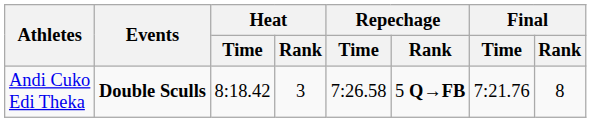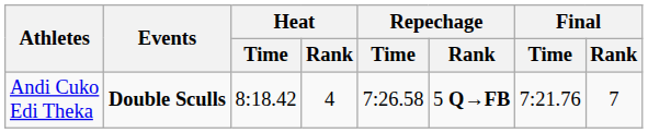 <table class=wikitable style=font-size:90%>
 <tr>
 <th rowspan=2>Athletes</th>
 <th rowspan=2>Events</th>
 <th colspan=2>Heat</th>
 <th colspan=2>Repechage</th>
 <th colspan=2>Final</th>
 </tr>
 <tr>
 <th>Time</th>
 <th>Rank</th>
 <th>Time</th>
 <th>Rank</th>
 <th>Time</th>
 <th>Rank</th>
 </tr>
 <tr>
 <td><a href='#'>Andi Cuko</a><br><a href='#'>Edi Theka</a></td>
 <td><strong>Double Sculls</strong></td>
 <td align=center>8:18.42</td>
-<td align=center>3</td>
+<td align=center>4</td>
 <td align=center>7:26.58</td>
 <td align=center>5 <strong>Q→FB</strong></td>
 <td align=center>7:21.76</td>
-<td align=center>8</td>
+<td align=center>7</td>
 </tr>
 </table>
